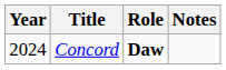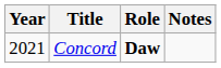 <table class="wikitable sortable">
 <tr>
 <th>Year</th>
 <th>Title</th>
 <th>Role</th>
 <th class="unsortable">Notes</th>
 </tr>
 <tr>
-<td>2024</td>
+<td>2021</td>
 <td><em><a href='#'>Concord</a></em></td>
 <td><strong>Daw</strong></td>
 <td></td>
 </tr>
 </table>
